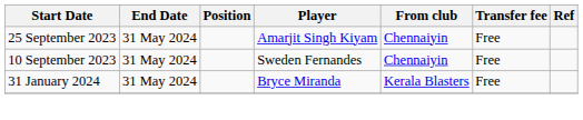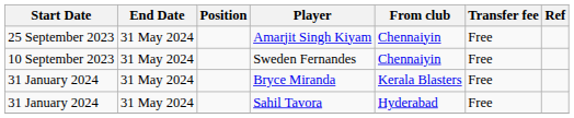 <table class="wikitable plainrowheaders" style="text-align:center; text-align:left">
 <tr>
 <th scope="col">Start Date</th>
 <th scope="col">End Date</th>
 <th scope="col">Position</th>
 <th scope="col">Player</th>
 <th scope="col">From club</th>
 <th scope="col">Transfer fee</th>
 <th scope="col">Ref</th>
 </tr>
 <tr>
 <td>25 September 2023</td>
 <td>31 May 2024</td>
 <td></td>
 <td> <a href='#'>Amarjit Singh Kiyam</a></td>
 <td> <a href='#'>Chennaiyin</a></td>
 <td>Free</td>
 <td></td>
 </tr>
 <tr>
 <td>10 September 2023</td>
 <td>31 May 2024</td>
 <td></td>
 <td> Sweden Fernandes</td>
 <td> <a href='#'>Chennaiyin</a></td>
 <td>Free</td>
 <td></td>
 </tr>
 <tr>
 <td>31 January 2024</td>
 <td>31 May 2024</td>
 <td></td>
 <td> <a href='#'>Bryce Miranda</a></td>
 <td> <a href='#'>Kerala Blasters</a></td>
 <td>Free</td>
 <td></td>
 </tr>
 <tr>
+<td>31 January 2024</td>
+<td>31 May 2024</td>
+<td></td>
+<td> <a href='#'>Sahil Tavora</a></td>
+<td> <a href='#'>Hyderabad</a></td>
+<td>Free</td>
+<td></td>
+</tr>
+<tr>
 </tr>
 </table>
